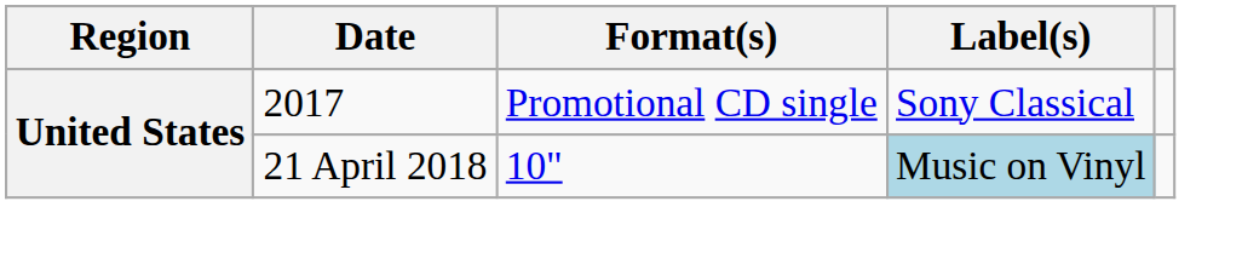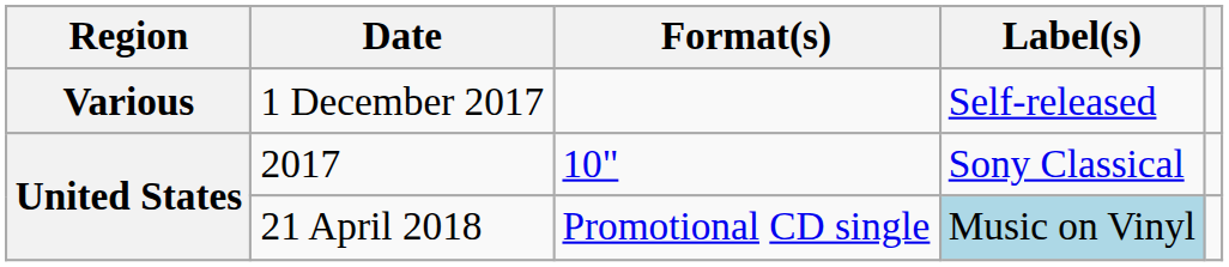 <table class="wikitable plainrowheaders">
 <tr>
 <th scope="col">Region</th>
 <th scope="col">Date</th>
 <th scope="col">Format(s)</th>
 <th scope="col">Label(s)</th>
 <th scope="col"></th>
 </tr>
 <tr>
+<th scope="row">Various</th>
+<td>1 December 2017</td>
+<td></td>
+<td><a href='#'>Self-released</a></td>
+<td style="text-align:center;"></td>
+</tr>
+<tr>
 <th scope="row" rowspan="2">United States</th>
 <td>2017</td>
-<td><a href='#'>Promotional</a> <a href='#'>CD single</a></td>
+<td><a href='#'>10"</a></td>
 <td><a href='#'>Sony Classical</a></td>
 <td style="text-align:center;"></td>
 </tr>
 <tr>
 <td>21 April 2018</td>
-<td><a href='#'>10"</a></td>
+<td><a href='#'>Promotional</a> <a href='#'>CD single</a></td>
 <td style="background: lightblue;">Music on Vinyl</td>
 <td style="text-align:center;"></td>
 </tr>
 </table>
